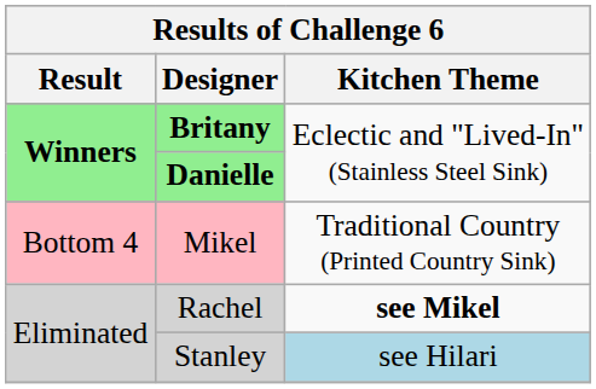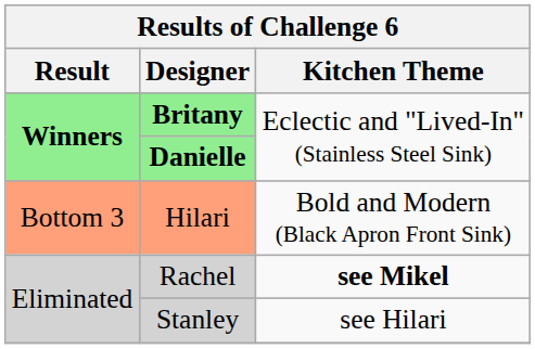 <table class="wikitable" style="text-align:center">
 <tr>
 <th colspan="3">Results of Challenge 6</th>
 </tr>
 <tr>
 <th>Result</th>
 <th>Designer</th>
 <th>Kitchen Theme</th>
 </tr>
 <tr>
 <td bgcolor="lightgreen" rowspan="2"><strong>Winners</strong></td>
 <td bgcolor="lightgreen"><strong>Britany</strong></td>
 <td rowspan="2">Eclectic and "Lived-In"<br><small>(Stainless Steel Sink)</small></td>
 </tr>
 <tr>
 <td bgcolor="lightgreen"><strong>Danielle</strong></td>
 </tr>
 <tr>
-<td bgcolor="#FFB6C1">Bottom 4</td>
-<td bgcolor="#FFB6C1">Mikel</td>
-<td>Traditional Country<br><small>(Printed Country Sink)</small></td>
+<td bgcolor="#FFA07A">Bottom 3</td>
+<td bgcolor="#FFA07A">Hilari</td>
+<td>Bold and Modern<br><small>(Black Apron Front Sink)</small></td>
 </tr>
 <tr>
 <td bgcolor="lightgrey" rowspan="2">Eliminated</td>
 <td bgcolor="lightgrey">Rachel</td>
 <td><strong>see Mikel</strong></td>
 </tr>
 <tr>
 <td bgcolor="lightgrey">Stanley</td>
-<td style="background: lightblue;">see Hilari</td>
+<td>see Hilari</td>
 </tr>
 <tr>
 </tr>
 </table>
